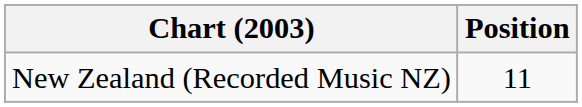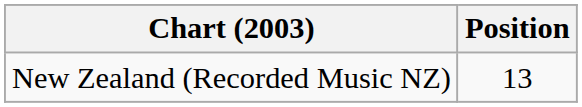 <table class="wikitable sortable">
 <tr>
 <th>Chart (2003)</th>
 <th>Position</th>
 </tr>
 <tr>
 <td>New Zealand (Recorded Music NZ)</td>
-<td align="center">11</td>
+<td align="center">13</td>
 </tr>
 </table>
